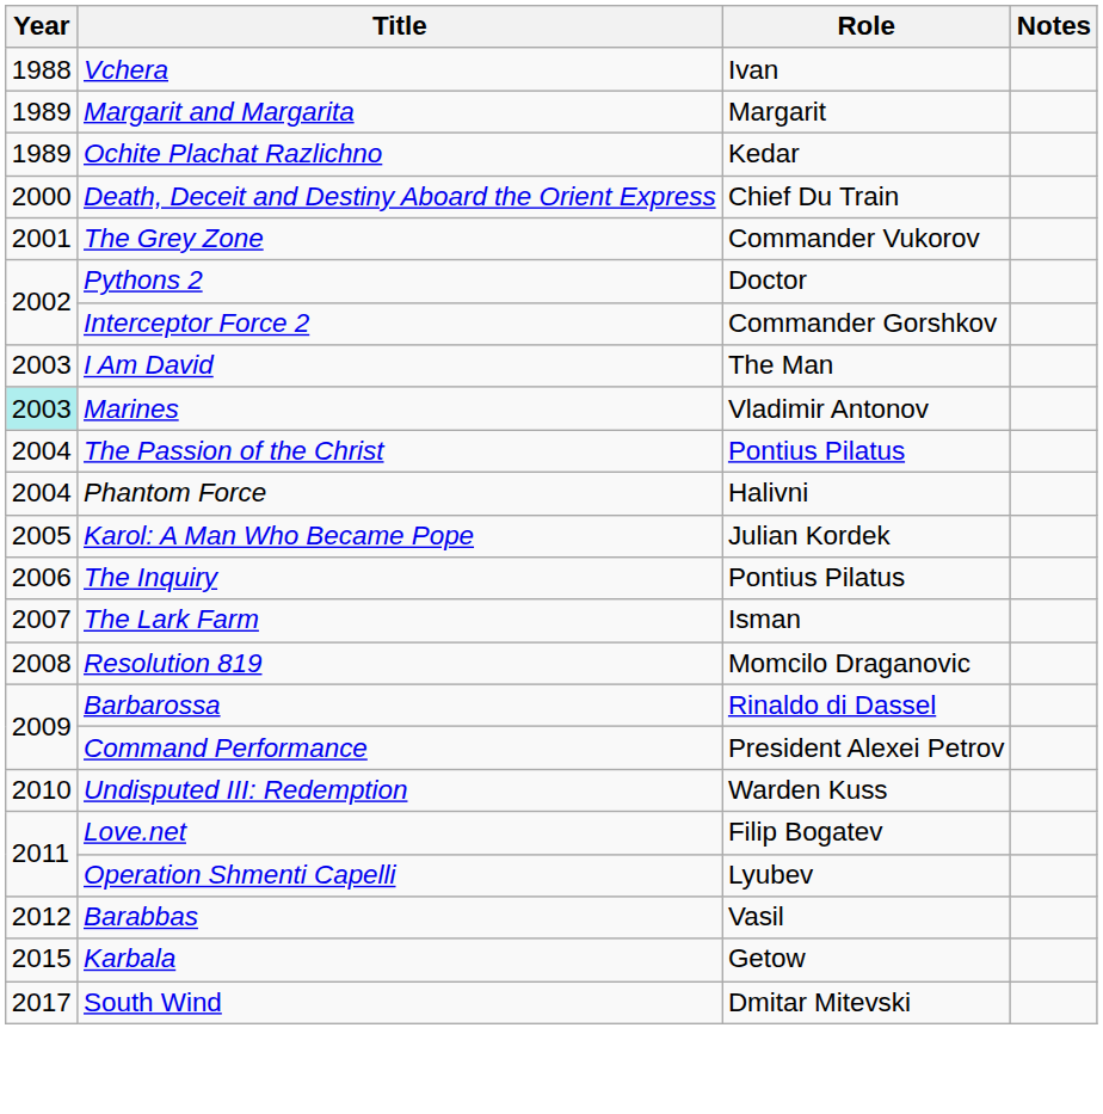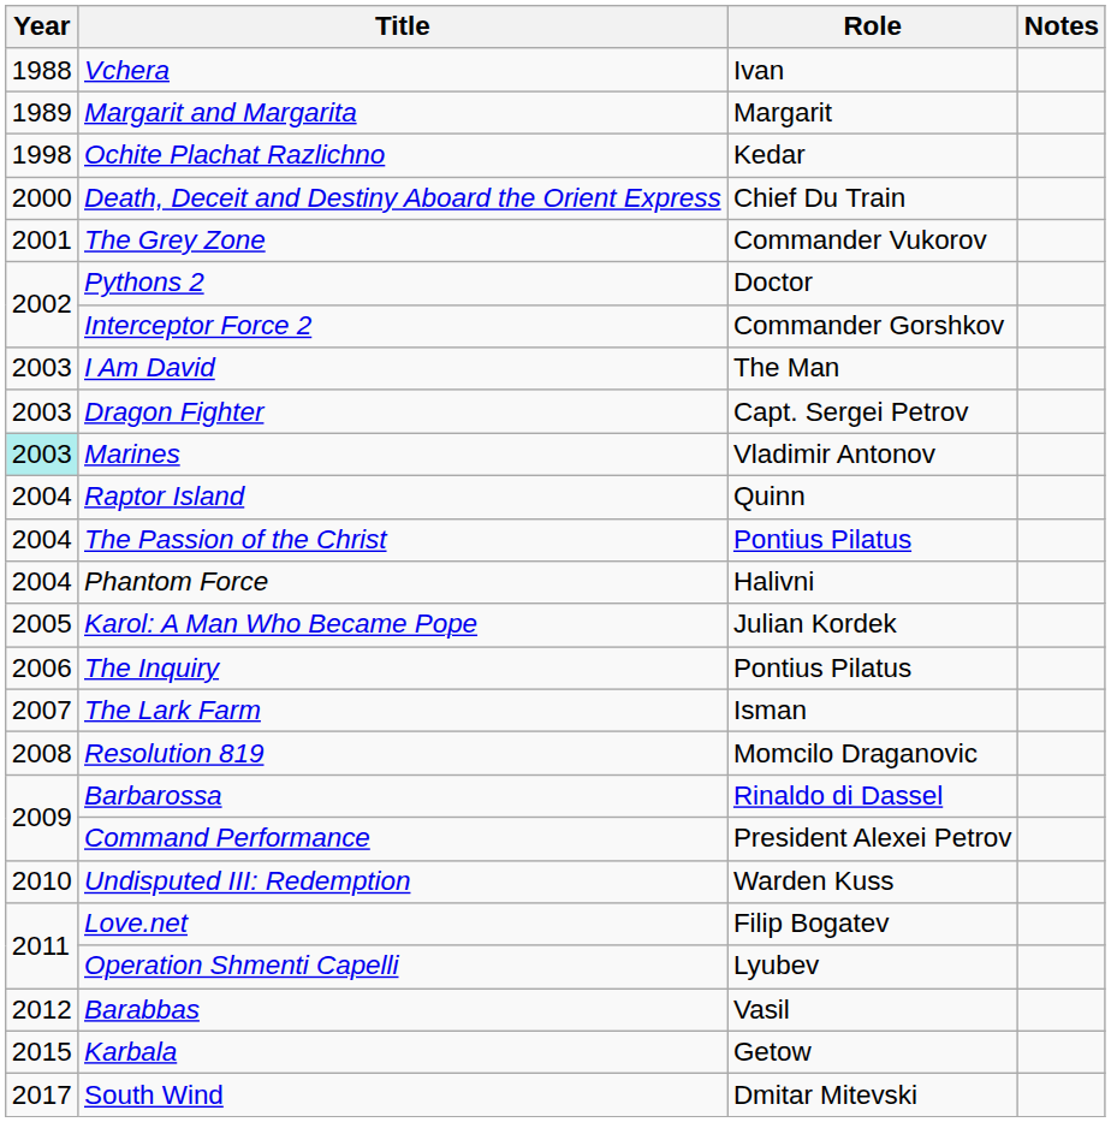 <table class="wikitable sortable">
 <tr>
 <th>Year</th>
 <th>Title</th>
 <th>Role</th>
 <th class="unsortable">Notes</th>
 </tr>
 <tr>
 <td>1988</td>
 <td><em><a href='#'>Vchera</a></em></td>
 <td>Ivan</td>
 <td></td>
 </tr>
 <tr>
 <td>1989</td>
 <td><em><a href='#'>Margarit and Margarita</a></em></td>
 <td>Margarit</td>
 <td></td>
 </tr>
 <tr>
-<td>1989</td>
+<td>1998</td>
 <td><em><a href='#'>Ochite Plachat Razlichno</a></em></td>
 <td>Kedar</td>
 <td></td>
 </tr>
 <tr>
 <td>2000</td>
 <td><em><a href='#'>Death, Deceit and Destiny Aboard the Orient Express</a></em></td>
 <td>Chief Du Train</td>
 <td></td>
 </tr>
 <tr>
 <td>2001</td>
 <td><em><a href='#'>The Grey Zone</a></em></td>
 <td>Commander Vukorov</td>
 <td></td>
 </tr>
 <tr>
 <td rowspan=2>2002</td>
 <td><em><a href='#'>Pythons 2</a></em></td>
 <td>Doctor</td>
 <td></td>
 </tr>
 <tr>
 <td><em><a href='#'>Interceptor Force 2</a></em></td>
 <td>Commander Gorshkov</td>
 <td></td>
 </tr>
 <tr>
 <td>2003</td>
 <td><em><a href='#'>I Am David</a></em></td>
 <td>The Man</td>
 <td></td>
 </tr>
 <tr>
+<td>2003</td>
+<td><em><a href='#'>Dragon Fighter</a></em></td>
+<td>Capt. Sergei Petrov</td>
+<td></td>
+</tr>
+<tr>
 <td style="background: paleturquoise;">2003</td>
 <td><em><a href='#'>Marines</a></em></td>
 <td>Vladimir Antonov</td>
+<td></td>
+</tr>
+<tr>
+<td>2004</td>
+<td><em><a href='#'>Raptor Island</a></em></td>
+<td>Quinn</td>
 <td></td>
 </tr>
 <tr>
 <td>2004</td>
 <td><em><a href='#'>The Passion of the Christ</a></em></td>
 <td><a href='#'>Pontius Pilatus</a></td>
 <td></td>
 </tr>
 <tr>
 <td>2004</td>
 <td><em>Phantom Force</em></td>
 <td>Halivni</td>
 <td></td>
 </tr>
 <tr>
 <td>2005</td>
 <td><em><a href='#'>Karol: A Man Who Became Pope</a></em></td>
 <td>Julian Kordek</td>
 <td></td>
 </tr>
 <tr>
 <td>2006</td>
 <td><em><a href='#'>The Inquiry</a></em></td>
 <td>Pontius Pilatus</td>
 <td></td>
 </tr>
 <tr>
 <td>2007</td>
 <td><em><a href='#'>The Lark Farm</a></em></td>
 <td>Isman</td>
 <td></td>
 </tr>
 <tr>
 <td>2008</td>
 <td><em><a href='#'>Resolution 819</a></em></td>
 <td>Momcilo Draganovic</td>
 <td></td>
 </tr>
 <tr>
 <td rowspan=2>2009</td>
 <td><em><a href='#'>Barbarossa</a></em></td>
 <td><a href='#'>Rinaldo di Dassel</a></td>
 <td></td>
 </tr>
 <tr>
 <td><em><a href='#'>Command Performance</a></em></td>
 <td>President Alexei Petrov</td>
 <td></td>
 </tr>
 <tr>
 <td>2010</td>
 <td><em><a href='#'>Undisputed III: Redemption</a></em></td>
 <td>Warden Kuss</td>
 <td></td>
 </tr>
 <tr>
 <td rowspan=2>2011</td>
 <td><em><a href='#'>Love.net</a></em></td>
 <td>Filip Bogatev</td>
 <td></td>
 </tr>
 <tr>
 <td><em><a href='#'>Operation Shmenti Capelli</a></em></td>
 <td>Lyubev</td>
 <td></td>
 </tr>
 <tr>
 <td>2012</td>
 <td><em><a href='#'>Barabbas</a></em></td>
 <td>Vasil</td>
 <td></td>
 </tr>
 <tr>
 <td>2015</td>
 <td><em><a href='#'>Karbala</a></em></td>
 <td>Getow</td>
 <td></td>
 </tr>
 <tr>
 <td>2017</td>
 <td><a href='#'>South Wind</a></td>
 <td>Dmitar Mitevski</td>
 <td></td>
 </tr>
 </table>
